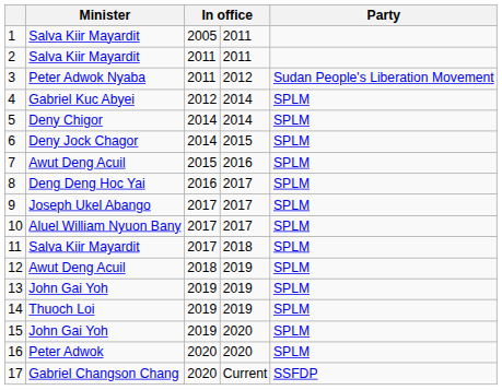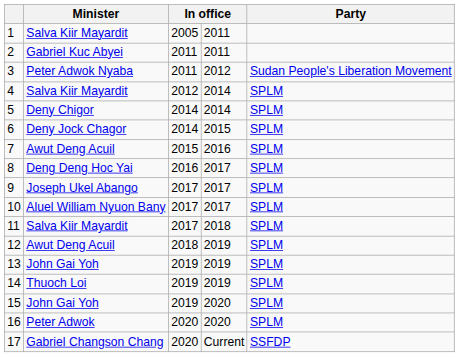 <table class="wikitable">
 <tr>
 <th></th>
 <th>Minister</th>
 <th colspan="2">In office</th>
 <th>Party</th>
 </tr>
 <tr>
 <td>1</td>
 <td><a href='#'>Salva Kiir Mayardit</a></td>
 <td>2005</td>
 <td>2011</td>
 <td></td>
 </tr>
 <tr>
 <td>2</td>
-<td><a href='#'>Salva Kiir Mayardit</a></td>
+<td><a href='#'>Gabriel Kuc Abyei</a></td>
 <td>2011</td>
 <td>2011</td>
 <td></td>
 </tr>
 <tr>
 <td>3</td>
 <td><a href='#'>Peter Adwok Nyaba</a></td>
 <td>2011</td>
 <td>2012</td>
 <td><a href='#'>Sudan People's Liberation Movement</a></td>
 </tr>
 <tr>
 <td>4</td>
-<td><a href='#'>Gabriel Kuc Abyei</a></td>
+<td><a href='#'>Salva Kiir Mayardit</a></td>
 <td>2012</td>
 <td>2014</td>
 <td><a href='#'>SPLM</a></td>
 </tr>
 <tr>
 <td>5</td>
 <td><a href='#'>Deny Chigor</a></td>
 <td>2014</td>
 <td>2014</td>
 <td><a href='#'>SPLM</a></td>
 </tr>
 <tr>
 <td>6</td>
 <td><a href='#'>Deny Jock Chagor</a></td>
 <td>2014</td>
 <td>2015</td>
 <td><a href='#'>SPLM</a></td>
 </tr>
 <tr>
 <td>7</td>
 <td><a href='#'>Awut Deng Acuil</a></td>
 <td>2015</td>
 <td>2016</td>
 <td><a href='#'>SPLM</a></td>
 </tr>
 <tr>
 <td>8</td>
 <td><a href='#'>Deng Deng Hoc Yai</a></td>
 <td>2016</td>
 <td>2017</td>
 <td><a href='#'>SPLM</a></td>
 </tr>
 <tr>
 <td>9</td>
 <td><a href='#'>Joseph Ukel Abango</a></td>
 <td>2017</td>
 <td>2017</td>
 <td><a href='#'>SPLM</a></td>
 </tr>
 <tr>
 <td>10</td>
 <td><a href='#'>Aluel William Nyuon Bany</a></td>
 <td>2017</td>
 <td>2017</td>
 <td><a href='#'>SPLM</a></td>
 </tr>
 <tr>
 <td>11</td>
 <td><a href='#'>Salva Kiir Mayardit</a></td>
 <td>2017</td>
 <td>2018</td>
 <td><a href='#'>SPLM</a></td>
 </tr>
 <tr>
 <td>12</td>
 <td><a href='#'>Awut Deng Acuil</a></td>
 <td>2018</td>
 <td>2019</td>
 <td><a href='#'>SPLM</a></td>
 </tr>
 <tr>
 <td>13</td>
 <td><a href='#'>John Gai Yoh</a></td>
 <td>2019</td>
 <td>2019</td>
 <td><a href='#'>SPLM</a></td>
 </tr>
 <tr>
 <td>14</td>
 <td><a href='#'>Thuoch Loi</a></td>
 <td>2019</td>
 <td>2019</td>
 <td><a href='#'>SPLM</a></td>
 </tr>
 <tr>
 <td>15</td>
 <td><a href='#'>John Gai Yoh</a></td>
 <td>2019</td>
 <td>2020</td>
 <td><a href='#'>SPLM</a></td>
 </tr>
 <tr>
 <td>16</td>
 <td><a href='#'>Peter Adwok</a></td>
 <td>2020</td>
 <td>2020</td>
 <td><a href='#'>SPLM</a></td>
 </tr>
 <tr>
 <td>17</td>
 <td><a href='#'>Gabriel Changson Chang</a></td>
 <td>2020</td>
 <td>Current</td>
 <td><a href='#'>SSFDP</a></td>
 </tr>
 </table>
